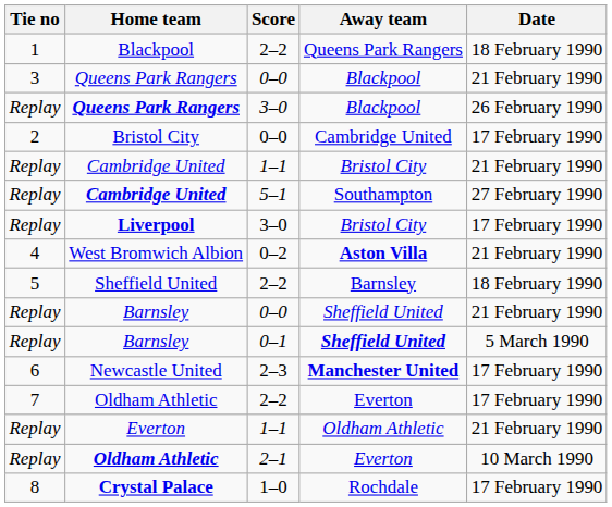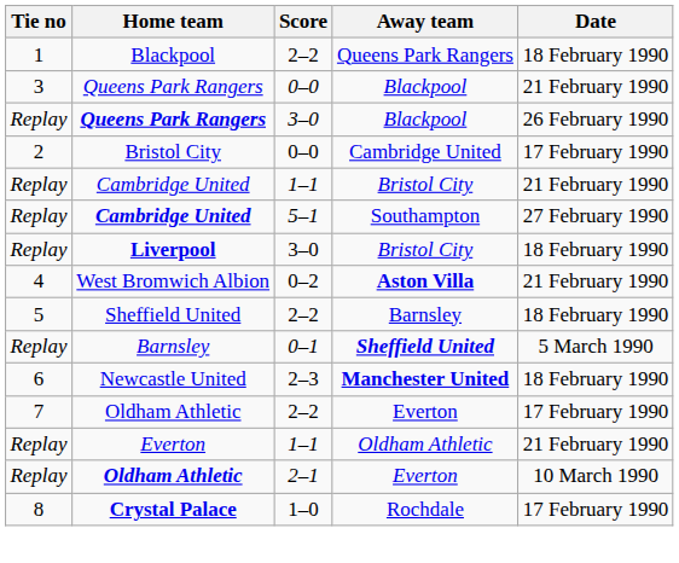 <table class="wikitable" style="text-align: center">
 <tr>
 <th>Tie no</th>
 <th>Home team</th>
 <th>Score</th>
 <th>Away team</th>
 <th>Date</th>
 </tr>
 <tr>
 <td>1</td>
 <td><a href='#'>Blackpool</a></td>
 <td>2–2</td>
 <td><a href='#'>Queens Park Rangers</a></td>
 <td>18 February 1990</td>
 </tr>
 <tr>
 <td>3</td>
 <td><em><a href='#'>Queens Park Rangers</a></em></td>
 <td><em>0–0</em></td>
 <td><em><a href='#'>Blackpool</a></em></td>
 <td>21 February 1990</td>
 </tr>
 <tr>
 <td><em>Replay</em></td>
 <td><strong><em><a href='#'>Queens Park Rangers</a></em></strong></td>
 <td><em>3–0</em></td>
 <td><em><a href='#'>Blackpool</a></em></td>
 <td>26 February 1990</td>
 </tr>
 <tr>
 <td>2</td>
 <td><a href='#'>Bristol City</a></td>
 <td>0–0</td>
 <td><a href='#'>Cambridge United</a></td>
 <td>17 February 1990</td>
 </tr>
 <tr>
 <td><em>Replay</em></td>
 <td><em><a href='#'>Cambridge United</a></em></td>
 <td><em>1–1</em></td>
 <td><em><a href='#'>Bristol City</a></em></td>
 <td>21 February 1990</td>
 </tr>
 <tr>
 <td><em>Replay</em></td>
 <td><strong><em><a href='#'>Cambridge United</a></em></strong></td>
 <td><em>5–1</em></td>
 <td><a href='#'>Southampton</a></td>
 <td>27 February 1990</td>
 </tr>
 <tr>
 <td><em>Replay</em></td>
 <td><strong><a href='#'>Liverpool</a></strong></td>
 <td>3–0</td>
 <td><em><a href='#'>Bristol City</a></em></td>
-<td>17 February 1990</td>
+<td>18 February 1990</td>
 </tr>
 <tr>
 <td>4</td>
 <td><a href='#'>West Bromwich Albion</a></td>
 <td>0–2</td>
 <td><strong><a href='#'>Aston Villa</a></strong></td>
 <td>21 February 1990</td>
 </tr>
 <tr>
 <td>5</td>
 <td><a href='#'>Sheffield United</a></td>
 <td>2–2</td>
 <td><a href='#'>Barnsley</a></td>
 <td>18 February 1990</td>
 </tr>
 <tr>
 <td><em>Replay</em></td>
 <td><em><a href='#'>Barnsley</a></em></td>
-<td><em>0–0</em></td>
-<td><em><a href='#'>Sheffield United</a></em></td>
-<td>21 February 1990</td>
-</tr>
-<tr>
-<td><em>Replay</em></td>
-<td><em><a href='#'>Barnsley</a></em></td>
 <td><em>0–1</em></td>
 <td><strong><em><a href='#'>Sheffield United</a></em></strong></td>
 <td>5 March 1990</td>
 </tr>
 <tr>
 <td>6</td>
 <td><a href='#'>Newcastle United</a></td>
 <td>2–3</td>
 <td><strong><a href='#'>Manchester United</a></strong></td>
-<td>17 February 1990</td>
+<td>18 February 1990</td>
 </tr>
 <tr>
 <td>7</td>
 <td><a href='#'>Oldham Athletic</a></td>
 <td>2–2</td>
 <td><a href='#'>Everton</a></td>
 <td>17 February 1990</td>
 </tr>
 <tr>
 <td><em>Replay</em></td>
 <td><em><a href='#'>Everton</a></em></td>
 <td><em>1–1</em></td>
 <td><em><a href='#'>Oldham Athletic</a></em></td>
 <td>21 February 1990</td>
 </tr>
 <tr>
 <td><em>Replay</em></td>
 <td><strong><em><a href='#'>Oldham Athletic</a></em></strong></td>
 <td><em>2–1</em></td>
 <td><em><a href='#'>Everton</a></em></td>
 <td>10 March 1990</td>
 </tr>
 <tr>
 <td>8</td>
 <td><strong><a href='#'>Crystal Palace</a></strong></td>
 <td>1–0</td>
 <td><a href='#'>Rochdale</a></td>
 <td>17 February 1990</td>
 </tr>
 </table>
